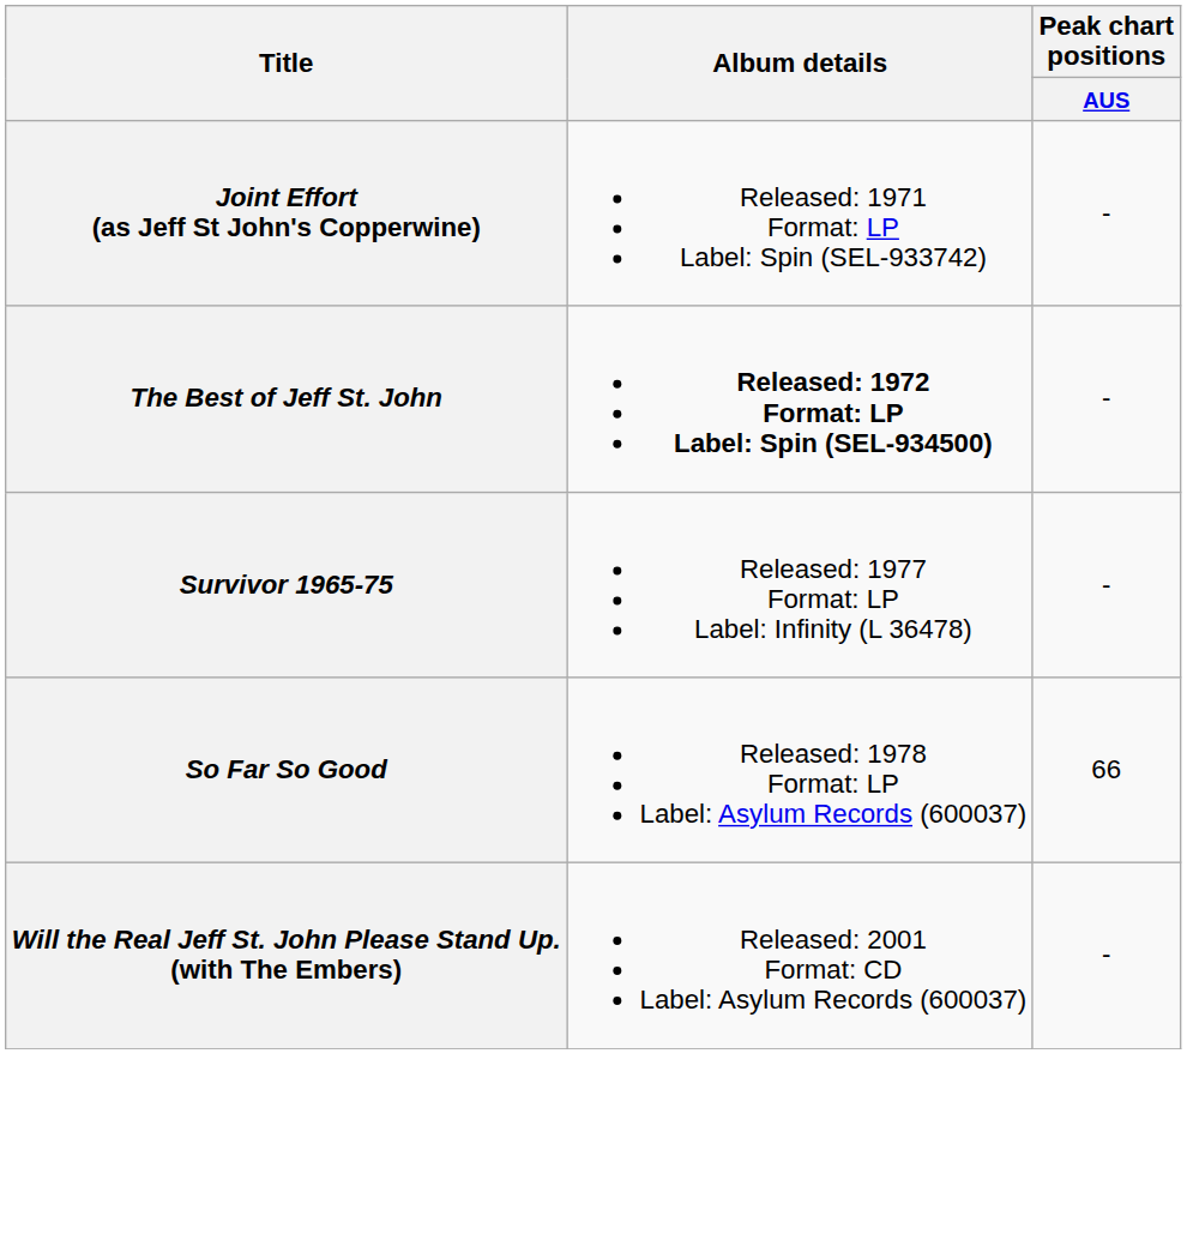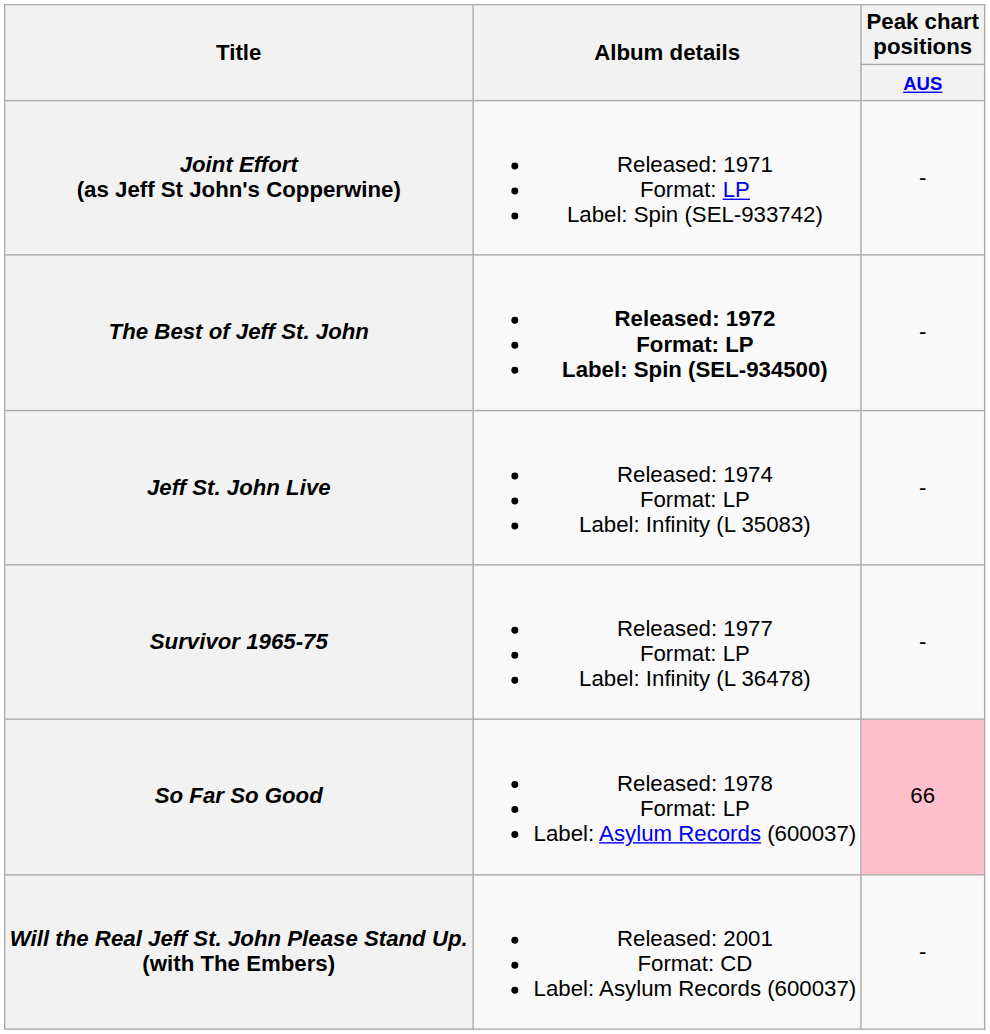 <table class="wikitable plainrowheaders" style="text-align:center;" border="1">
 <tr>
 <th scope="col" rowspan="2">Title</th>
 <th scope="col" rowspan="2">Album details</th>
 <th scope="col" colspan="1">Peak chart<br>positions</th>
 </tr>
 <tr>
 <th scope="col" style="text-align:center;"><small><a href='#'>AUS</a></small><br></th>
 </tr>
 <tr>
 <th scope="row"><em>Joint Effort</em> <br> (as Jeff St John's Copperwine)</th>
 <td><br><ul><li>Released: 1971</li><li>Format: <a href='#'>LP</a></li><li>Label: Spin (SEL-933742)</li></ul></td>
 <td align="center">-</td>
 </tr>
 <tr>
 <th scope="row"><em>The Best of Jeff St. John</em></th>
 <td><strong><br><ul><li>Released: 1972</li><li>Format: LP</li><li>Label: Spin (SEL-934500)</li></ul></strong></td>
 <td align="center">-</td>
 </tr>
 <tr>
+<th scope="row"><em>Jeff St. John Live</em></th>
+<td><br><ul><li>Released: 1974</li><li>Format: LP</li><li>Label: Infinity (L 35083)</li></ul></td>
+<td align="center">-</td>
+</tr>
+<tr>
 <th scope="row"><em>Survivor 1965-75</em></th>
 <td><br><ul><li>Released: 1977</li><li>Format: LP</li><li>Label: Infinity (L 36478)</li></ul></td>
 <td align="center">-</td>
 </tr>
 <tr>
 <th scope="row"><em>So Far So Good</em></th>
 <td><br><ul><li>Released: 1978</li><li>Format: LP</li><li>Label: <a href='#'>Asylum Records</a> (600037)</li></ul></td>
-<td align="center">66</td>
+<td align="center" style="background: pink;">66</td>
 </tr>
 <tr>
 <th scope="row"><em>Will the Real Jeff St. John Please Stand Up.</em> <br> (with The Embers)</th>
 <td><br><ul><li>Released: 2001</li><li>Format: CD</li><li>Label: Asylum Records (600037)</li></ul></td>
 <td align="center">-</td>
 </tr>
 </table>
